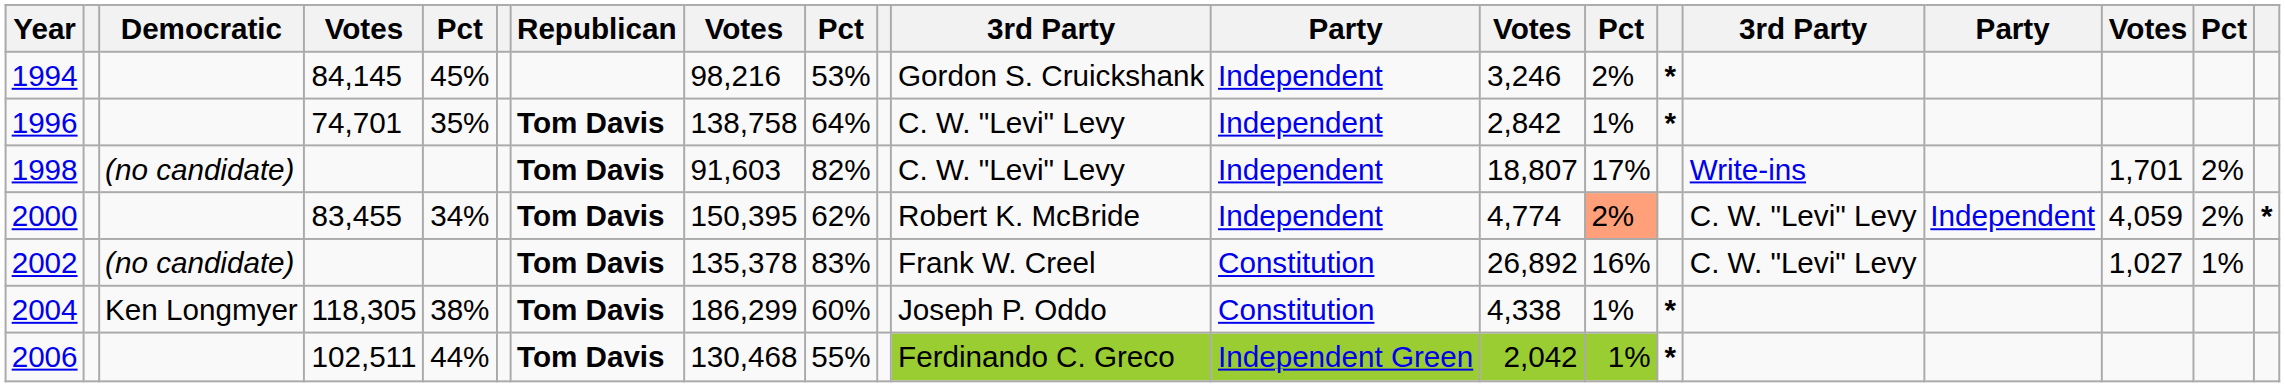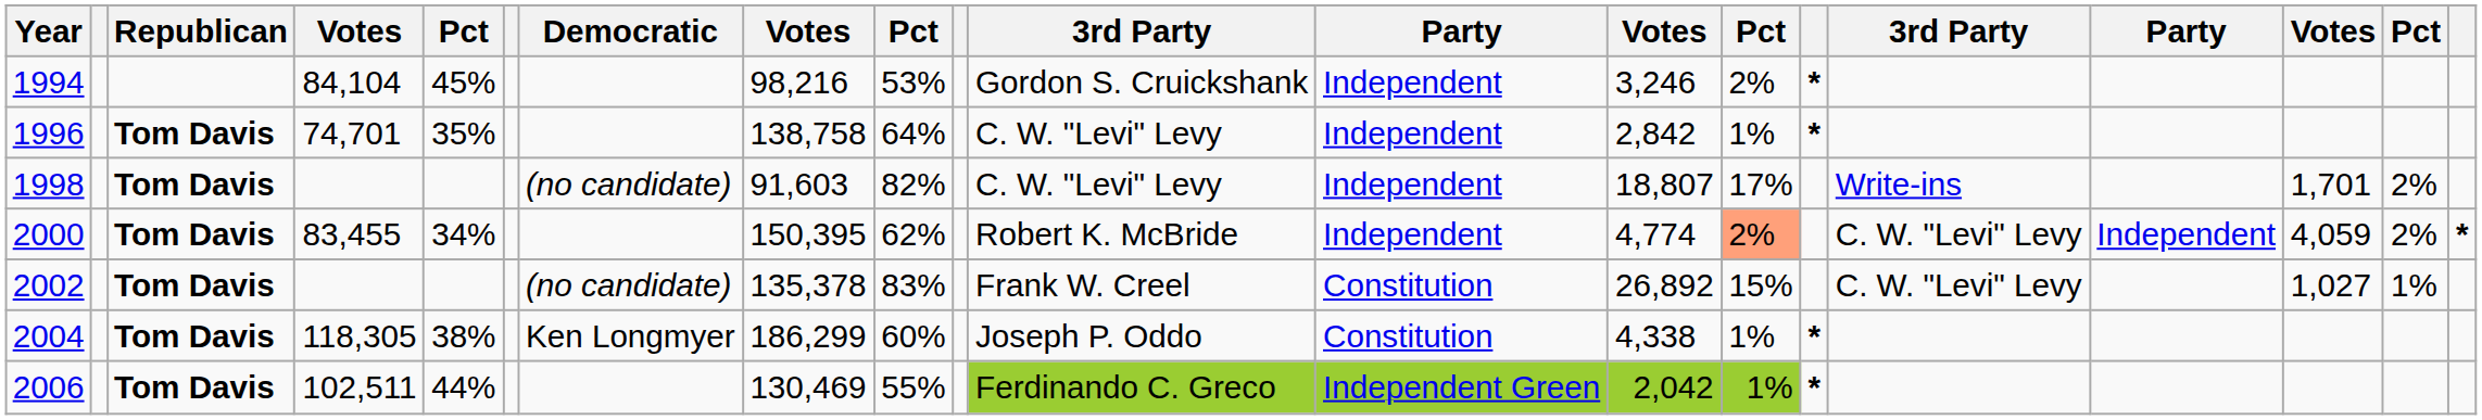 <table class="wikitable" style="margin:0.5em ; font-size:95%">
 <tr>
 <th>Year</th>
 <th></th>
-<th>Democratic</th>
+<th>Republican</th>
 <th>Votes</th>
 <th>Pct</th>
 <th></th>
-<th>Republican</th>
+<th>Democratic</th>
 <th>Votes</th>
 <th>Pct</th>
 <th></th>
 <th>3rd Party</th>
 <th>Party</th>
 <th>Votes</th>
 <th>Pct</th>
 <th></th>
 <th>3rd Party</th>
 <th>Party</th>
 <th>Votes</th>
 <th>Pct</th>
 <th></th>
 </tr>
 <tr>
 <td><a href='#'>1994</a></td>
 <td></td>
 <td></td>
-<td>84,145</td>
+<td>84,104</td>
 <td>45%</td>
 <td></td>
 <td></td>
 <td>98,216</td>
 <td>53%</td>
 <td></td>
 <td>Gordon S. Cruickshank</td>
 <td><a href='#'>Independent</a></td>
 <td>3,246</td>
 <td>2%</td>
 <td><strong>*</strong></td>
 <td></td>
 <td></td>
 <td></td>
 <td></td>
 <td></td>
 </tr>
 <tr>
 <td><a href='#'>1996</a></td>
 <td></td>
-<td></td>
+<td><strong>Tom Davis</strong></td>
 <td>74,701</td>
 <td>35%</td>
 <td></td>
-<td><strong>Tom Davis</strong></td>
+<td></td>
 <td>138,758</td>
 <td>64%</td>
 <td></td>
 <td>C. W. "Levi" Levy</td>
 <td><a href='#'>Independent</a></td>
 <td>2,842</td>
 <td>1%</td>
 <td><strong>*</strong></td>
 <td></td>
 <td></td>
 <td></td>
 <td></td>
 <td></td>
 </tr>
 <tr>
 <td><a href='#'>1998</a></td>
 <td></td>
-<td><em>(no candidate)</em></td>
+<td><strong>Tom Davis</strong></td>
 <td></td>
 <td></td>
 <td></td>
-<td><strong>Tom Davis</strong></td>
+<td><em>(no candidate)</em></td>
 <td>91,603</td>
 <td>82%</td>
 <td></td>
 <td>C. W. "Levi" Levy</td>
 <td><a href='#'>Independent</a></td>
 <td>18,807</td>
 <td>17%</td>
 <td></td>
 <td><a href='#'>Write-ins</a></td>
 <td></td>
 <td>1,701</td>
 <td>2%</td>
 <td></td>
 </tr>
 <tr>
 <td><a href='#'>2000</a></td>
 <td></td>
-<td></td>
+<td><strong>Tom Davis</strong></td>
 <td>83,455</td>
 <td>34%</td>
 <td></td>
-<td><strong>Tom Davis</strong></td>
+<td></td>
 <td>150,395</td>
 <td>62%</td>
 <td></td>
 <td>Robert K. McBride</td>
 <td><a href='#'>Independent</a></td>
 <td>4,774</td>
 <td style="background: lightsalmon;">2%</td>
 <td></td>
 <td>C. W. "Levi" Levy</td>
 <td><a href='#'>Independent</a></td>
 <td>4,059</td>
 <td>2%</td>
 <td><strong>*</strong></td>
 </tr>
 <tr>
 <td><a href='#'>2002</a></td>
 <td></td>
-<td><em>(no candidate)</em></td>
+<td><strong>Tom Davis</strong></td>
 <td></td>
 <td></td>
 <td></td>
-<td><strong>Tom Davis</strong></td>
+<td><em>(no candidate)</em></td>
 <td>135,378</td>
 <td>83%</td>
 <td></td>
 <td>Frank W. Creel</td>
 <td><a href='#'>Constitution</a></td>
 <td>26,892</td>
-<td>16%</td>
+<td>15%</td>
 <td></td>
 <td>C. W. "Levi" Levy</td>
 <td></td>
 <td>1,027</td>
 <td>1%</td>
 <td></td>
 </tr>
 <tr>
 <td><a href='#'>2004</a></td>
 <td></td>
-<td>Ken Longmyer</td>
+<td><strong>Tom Davis</strong></td>
 <td>118,305</td>
 <td>38%</td>
 <td></td>
-<td><strong>Tom Davis</strong></td>
+<td>Ken Longmyer</td>
 <td>186,299</td>
 <td>60%</td>
 <td></td>
 <td>Joseph P. Oddo</td>
 <td><a href='#'>Constitution</a></td>
 <td>4,338</td>
 <td>1%</td>
 <td><strong>*</strong></td>
 <td></td>
 <td></td>
 <td></td>
 <td></td>
 <td></td>
 </tr>
 <tr>
 <td><a href='#'>2006</a></td>
 <td></td>
-<td></td>
+<td><strong>Tom Davis</strong></td>
 <td>102,511</td>
 <td>44%</td>
 <td></td>
-<td><strong>Tom Davis</strong></td>
-<td>130,468</td>
+<td></td>
+<td>130,469</td>
 <td>55%</td>
 <td></td>
 <td ! style="background:#9ACD32; ">Ferdinando C. Greco</td>
 <td ! style="background:#9ACD32; "><a href='#'>Independent Green</a></td>
 <td ! style="background:#9ACD32; " align="right">2,042</td>
 <td ! style="background:#9ACD32; " align="right">1%</td>
 <td><strong>*</strong></td>
 <td></td>
 <td></td>
 <td></td>
 <td></td>
 <td></td>
 </tr>
 </table>
